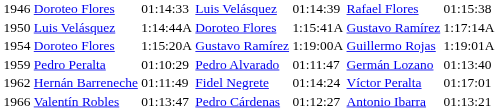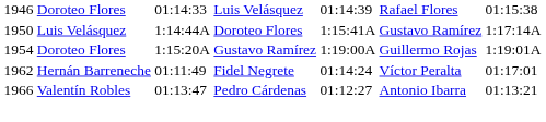 <table>
 <tr>
 <td>1946</td>
 <td><a href='#'>Doroteo Flores</a><br> </td>
 <td>01:14:33</td>
 <td><a href='#'>Luis Velásquez</a><br> </td>
 <td>01:14:39</td>
 <td><a href='#'>Rafael Flores</a><br> </td>
 <td>01:15:38</td>
 </tr>
 <tr>
 <td>1950</td>
 <td><a href='#'>Luis Velásquez</a><br> </td>
 <td>1:14:44A</td>
 <td><a href='#'>Doroteo Flores</a><br> </td>
 <td>1:15:41A</td>
 <td><a href='#'>Gustavo Ramírez</a><br> </td>
 <td>1:17:14A</td>
 </tr>
 <tr>
 <td>1954</td>
 <td><a href='#'>Doroteo Flores</a><br> </td>
 <td>1:15:20A</td>
 <td><a href='#'>Gustavo Ramírez</a><br> </td>
 <td>1:19:00A</td>
 <td><a href='#'>Guillermo Rojas</a><br> </td>
 <td>1:19:01A</td>
 </tr>
 <tr>
-<td>1959</td>
-<td><a href='#'>Pedro Peralta</a><br> </td>
-<td>01:10:29</td>
-<td><a href='#'>Pedro Alvarado</a><br> </td>
-<td>01:11:47</td>
-<td><a href='#'>Germán Lozano</a><br> </td>
-<td>01:13:40</td>
-</tr>
-<tr>
 <td>1962</td>
 <td><a href='#'>Hernán Barreneche</a><br> </td>
 <td>01:11:49</td>
 <td><a href='#'>Fidel Negrete</a><br> </td>
 <td>01:14:24</td>
 <td><a href='#'>Víctor Peralta</a><br> </td>
 <td>01:17:01</td>
 </tr>
 <tr>
 <td>1966</td>
 <td><a href='#'>Valentín Robles</a><br> </td>
 <td>01:13:47</td>
 <td><a href='#'>Pedro Cárdenas</a><br> </td>
 <td>01:12:27</td>
 <td><a href='#'>Antonio Ibarra</a><br> </td>
 <td>01:13:21</td>
 </tr>
 </table>
